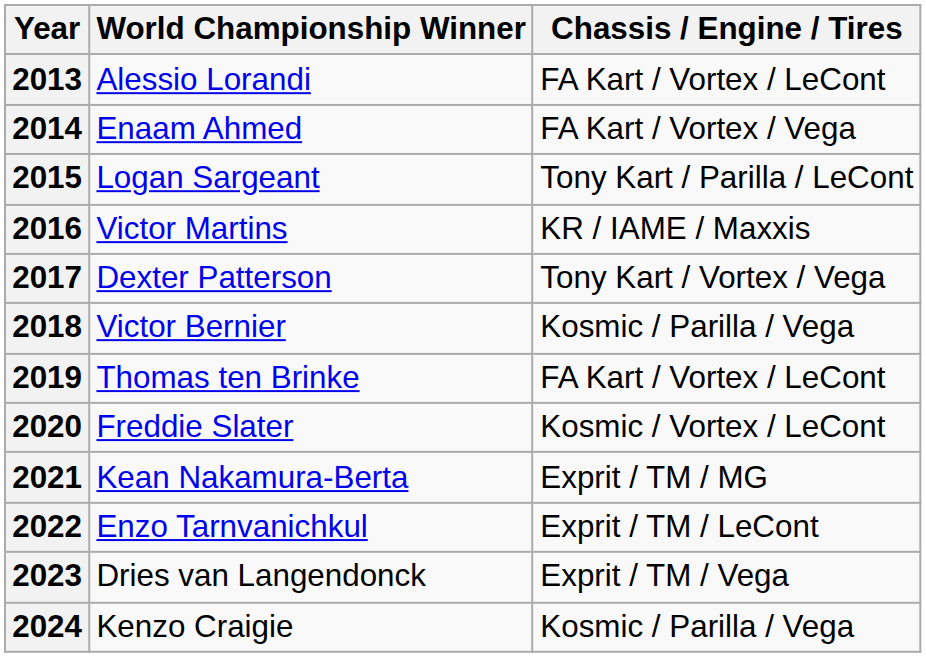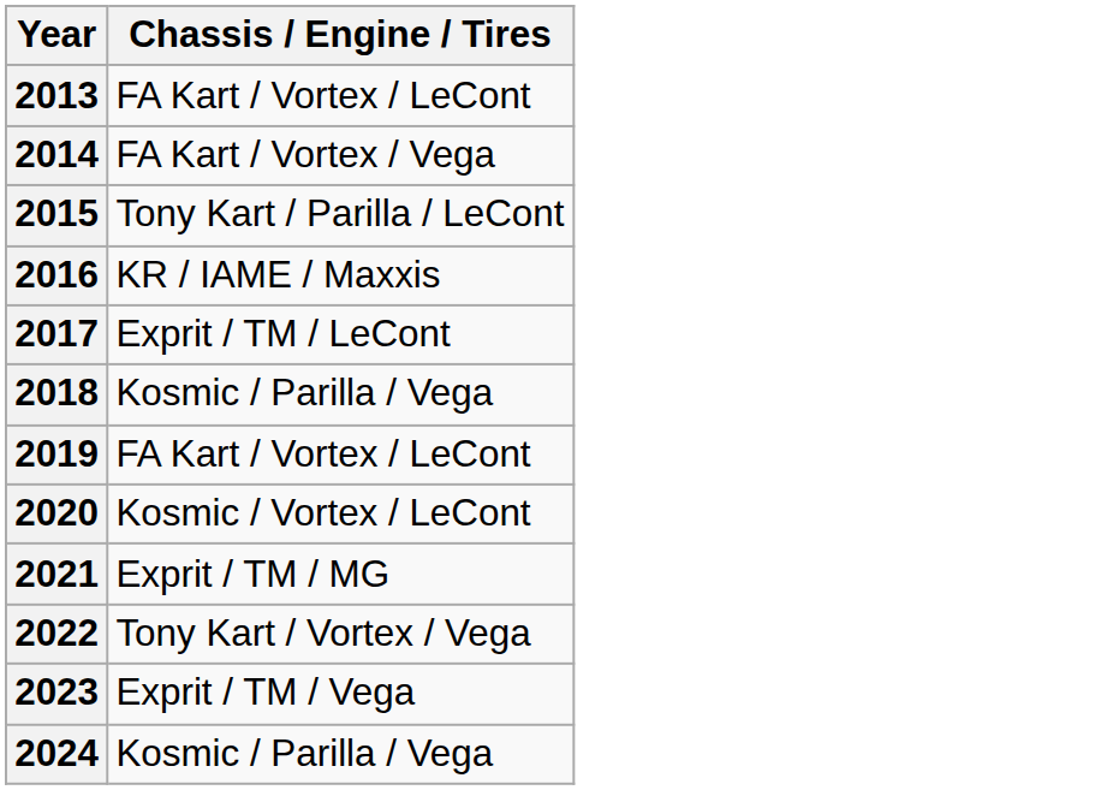 <table class="wikitable">
 <tr>
 <th>Year</th>
-<th>World Championship Winner </th>
 <th>Chassis / Engine / Tires</th>
 </tr>
 <tr>
 <th>2013</th>
-<td> <a href='#'>Alessio Lorandi</a></td>
 <td>FA Kart / Vortex / LeCont</td>
 </tr>
 <tr>
 <th>2014</th>
-<td> <a href='#'>Enaam Ahmed</a></td>
 <td>FA Kart / Vortex / Vega</td>
 </tr>
 <tr>
 <th>2015</th>
-<td> <a href='#'>Logan Sargeant</a></td>
 <td>Tony Kart / Parilla / LeCont</td>
 </tr>
 <tr>
 <th>2016</th>
-<td> <a href='#'>Victor Martins</a></td>
 <td>KR / IAME / Maxxis</td>
 </tr>
 <tr>
 <th>2017</th>
-<td> <a href='#'>Dexter Patterson</a></td>
-<td>Tony Kart / Vortex / Vega</td>
+<td>Exprit / TM / LeCont</td>
 </tr>
 <tr>
 <th>2018</th>
-<td> <a href='#'>Victor Bernier</a></td>
 <td>Kosmic / Parilla / Vega</td>
 </tr>
 <tr>
 <th>2019</th>
-<td> <a href='#'>Thomas ten Brinke</a></td>
 <td>FA Kart / Vortex / LeCont</td>
 </tr>
 <tr>
 <th>2020</th>
-<td> <a href='#'>Freddie Slater</a></td>
 <td>Kosmic / Vortex / LeCont</td>
 </tr>
 <tr>
 <th>2021</th>
-<td> <a href='#'>Kean Nakamura-Berta</a></td>
 <td>Exprit / TM / MG</td>
 </tr>
 <tr>
 <th>2022</th>
-<td> <a href='#'>Enzo Tarnvanichkul</a></td>
-<td>Exprit / TM / LeCont</td>
+<td>Tony Kart / Vortex / Vega</td>
 </tr>
 <tr>
 <th>2023</th>
-<td> Dries van Langendonck</td>
 <td>Exprit / TM / Vega</td>
 </tr>
 <tr>
 <th>2024</th>
-<td> Kenzo Craigie</td>
 <td>Kosmic / Parilla / Vega</td>
 </tr>
 </table>
